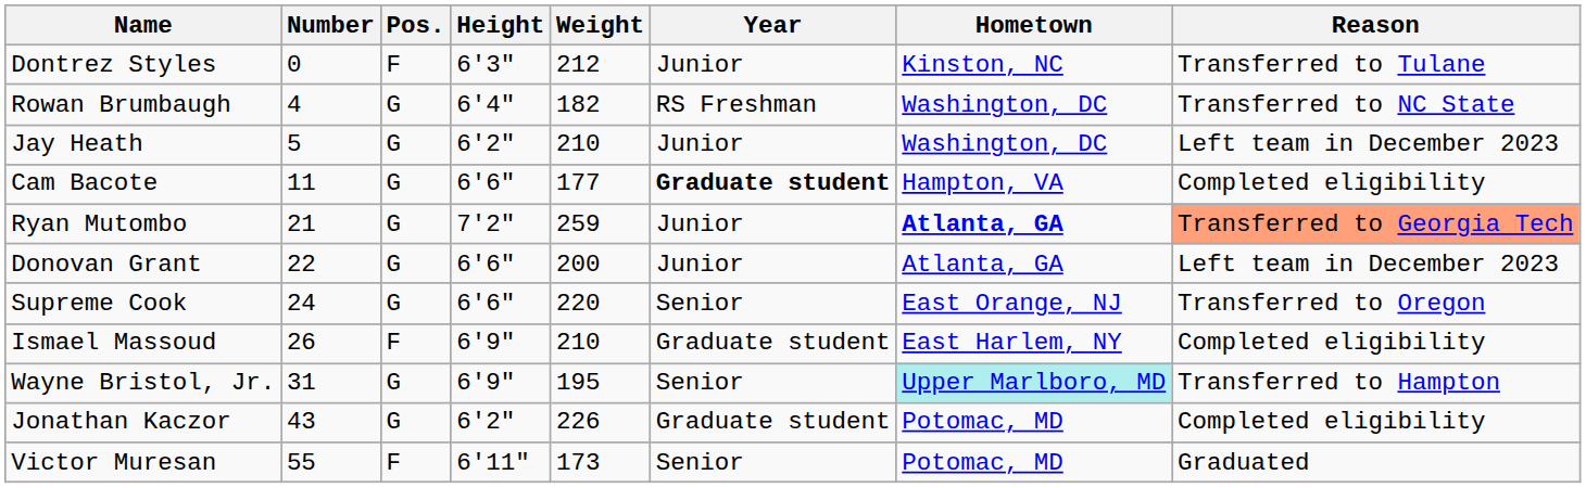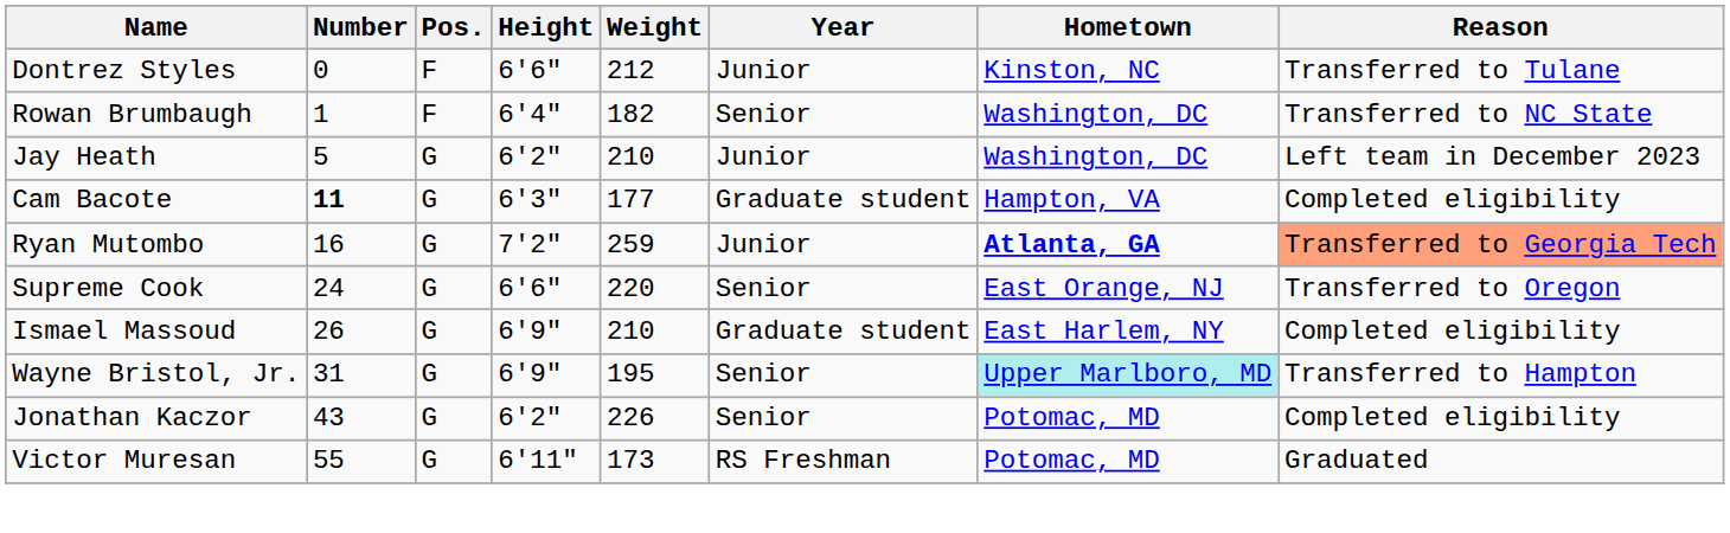 <table class="wikitable sortable" border="1">
 <tr>
 <th>Name</th>
 <th>Number</th>
 <th>Pos.</th>
 <th>Height</th>
 <th>Weight</th>
 <th>Year</th>
 <th>Hometown</th>
 <th class="unsortable">Reason</th>
 </tr>
 <tr>
 <td>Dontrez Styles</td>
 <td>0</td>
 <td>F</td>
-<td>6'3"</td>
+<td>6'6"</td>
 <td>212</td>
 <td>Junior</td>
 <td><a href='#'>Kinston, NC</a></td>
 <td>Transferred to <a href='#'>Tulane</a></td>
 </tr>
 <tr>
 <td>Rowan Brumbaugh</td>
-<td>4</td>
-<td>G</td>
+<td>1</td>
+<td>F</td>
 <td>6'4"</td>
 <td>182</td>
-<td>RS Freshman</td>
+<td>Senior</td>
 <td><a href='#'>Washington, DC</a></td>
 <td>Transferred to <a href='#'>NC State</a></td>
 </tr>
 <tr>
 <td>Jay Heath</td>
 <td>5</td>
 <td>G</td>
 <td>6'2"</td>
 <td>210</td>
 <td>Junior</td>
 <td><a href='#'>Washington, DC</a></td>
 <td>Left team in December 2023</td>
 </tr>
 <tr>
 <td>Cam Bacote</td>
-<td>11</td>
+<td><strong>11</strong></td>
 <td>G</td>
-<td>6'6"</td>
+<td>6'3"</td>
 <td>177</td>
-<td><strong>Graduate student</strong></td>
+<td>Graduate student</td>
 <td><a href='#'>Hampton, VA</a></td>
 <td>Completed eligibility</td>
 </tr>
 <tr>
 <td>Ryan Mutombo</td>
-<td>21</td>
+<td>16</td>
 <td>G</td>
 <td>7'2"</td>
 <td>259</td>
 <td>Junior</td>
 <td><strong><a href='#'>Atlanta, GA</a></strong></td>
 <td style="background: lightsalmon;">Transferred to <a href='#'>Georgia Tech</a></td>
-</tr>
-<tr>
-<td>Donovan Grant</td>
-<td>22</td>
-<td>G</td>
-<td>6'6"</td>
-<td>200</td>
-<td>Junior</td>
-<td><a href='#'>Atlanta, GA</a></td>
-<td>Left team in December 2023</td>
 </tr>
 <tr>
 <td>Supreme Cook</td>
 <td>24</td>
 <td>G</td>
 <td>6'6"</td>
 <td>220</td>
 <td>Senior</td>
 <td><a href='#'>East Orange, NJ</a></td>
 <td>Transferred to <a href='#'>Oregon</a></td>
 </tr>
 <tr>
 <td>Ismael Massoud</td>
 <td>26</td>
-<td>F</td>
+<td>G</td>
 <td>6'9"</td>
 <td>210</td>
 <td>Graduate student</td>
 <td><a href='#'>East Harlem, NY</a></td>
 <td>Completed eligibility</td>
 </tr>
 <tr>
 <td>Wayne Bristol, Jr.</td>
 <td>31</td>
 <td>G</td>
 <td>6'9"</td>
 <td>195</td>
 <td>Senior</td>
 <td style="background: paleturquoise;"><a href='#'>Upper Marlboro, MD</a></td>
 <td>Transferred to <a href='#'>Hampton</a></td>
 </tr>
 <tr>
 <td>Jonathan Kaczor</td>
 <td>43</td>
 <td>G</td>
 <td>6'2"</td>
 <td>226</td>
-<td>Graduate student</td>
+<td>Senior</td>
 <td><a href='#'>Potomac, MD</a></td>
 <td>Completed eligibility</td>
 </tr>
 <tr>
 <td>Victor Muresan</td>
 <td>55</td>
-<td>F</td>
+<td>G</td>
 <td>6'11"</td>
 <td>173</td>
-<td>Senior</td>
+<td>RS Freshman</td>
 <td><a href='#'>Potomac, MD</a></td>
 <td>Graduated</td>
 </tr>
 </table>
